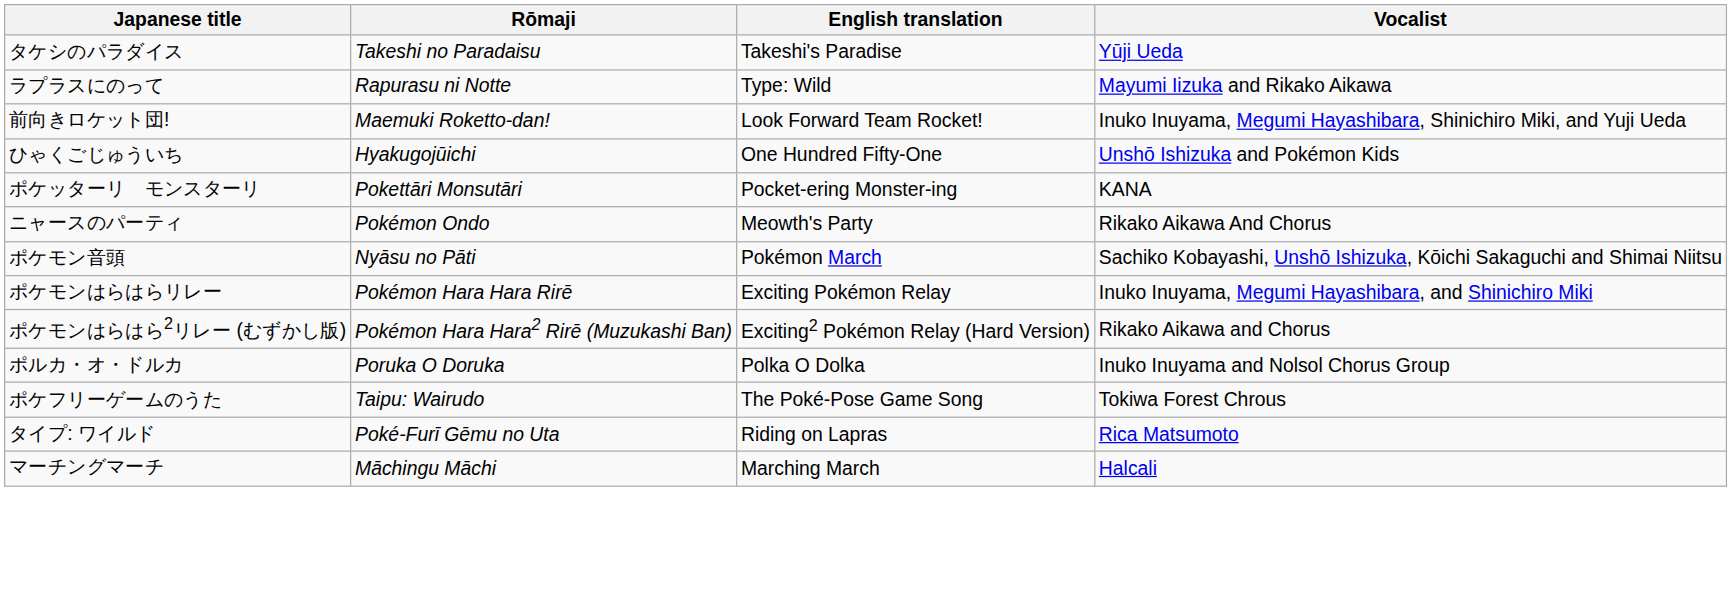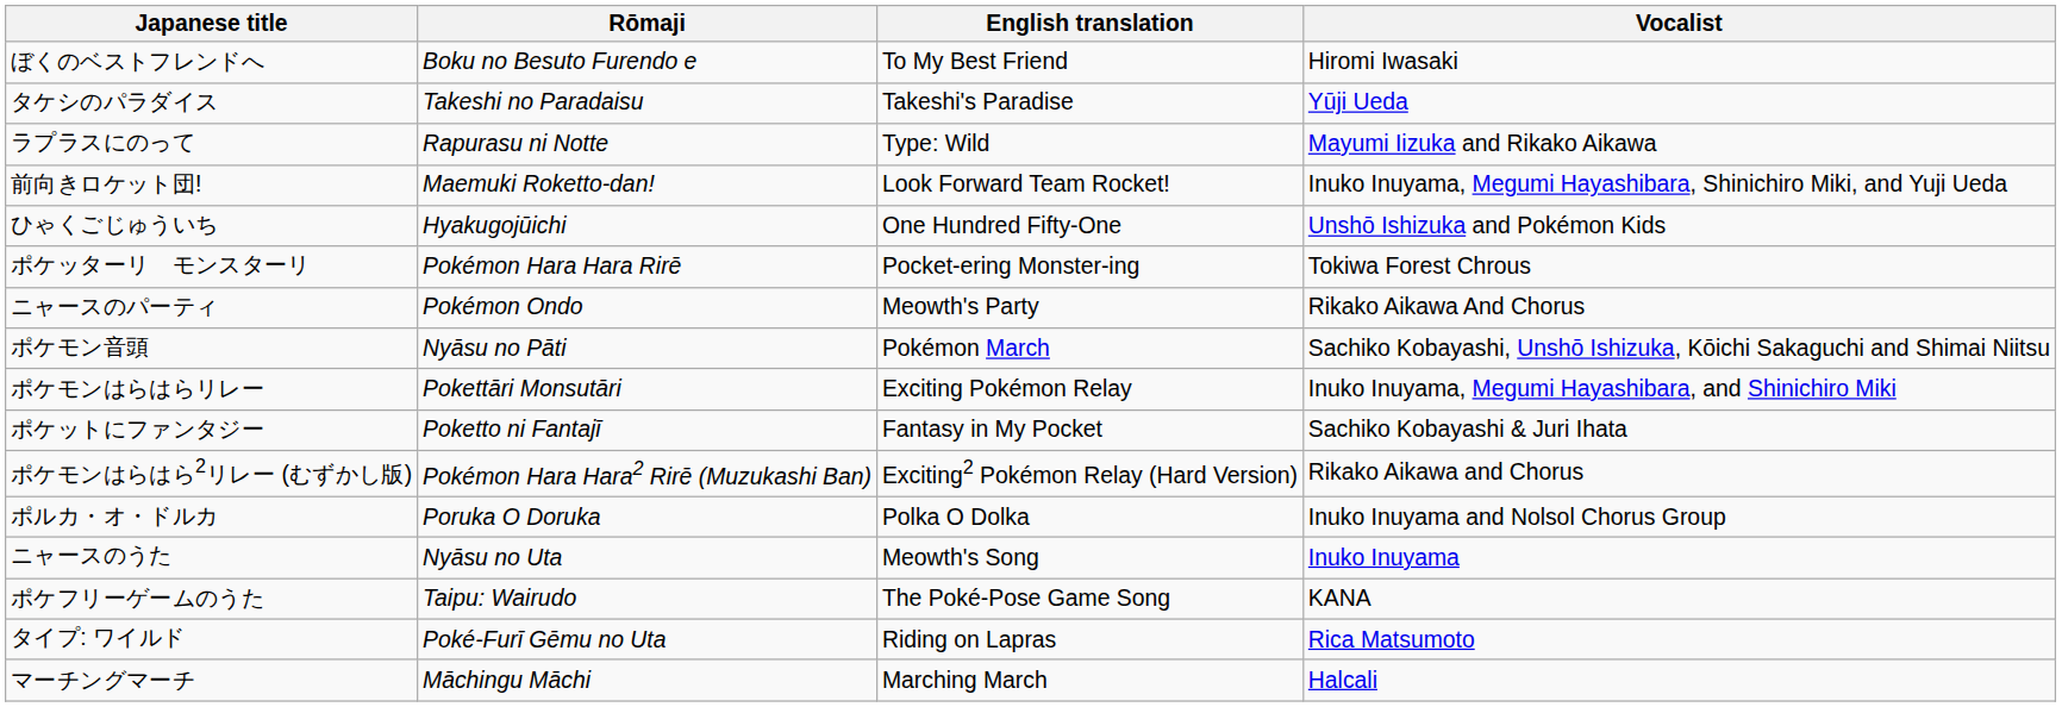 <table class="wikitable">
 <tr>
 <th>Japanese title</th>
 <th>Rōmaji</th>
 <th>English translation</th>
 <th>Vocalist</th>
+</tr>
+<tr>
+<td>ぼくのベストフレンドへ</td>
+<td><em>Boku no Besuto Furendo e</em></td>
+<td>To My Best Friend</td>
+<td>Hiromi Iwasaki</td>
 </tr>
 <tr>
 <td>タケシのパラダイス</td>
 <td><em>Takeshi no Paradaisu</em></td>
 <td>Takeshi's Paradise</td>
 <td><a href='#'>Yūji Ueda</a></td>
 </tr>
 <tr>
 <td>ラプラスにのって</td>
 <td><em>Rapurasu ni Notte</em></td>
 <td>Type: Wild</td>
 <td><a href='#'>Mayumi Iizuka</a> and Rikako Aikawa</td>
 </tr>
 <tr>
 <td>前向きロケット団!</td>
 <td><em>Maemuki Roketto-dan!</em></td>
 <td>Look Forward Team Rocket!</td>
 <td>Inuko Inuyama, <a href='#'>Megumi Hayashibara</a>, Shinichiro Miki, and Yuji Ueda</td>
 </tr>
 <tr>
 <td>ひゃくごじゅういち</td>
 <td><em>Hyakugojūichi</em></td>
 <td>One Hundred Fifty-One</td>
 <td><a href='#'>Unshō Ishizuka</a> and Pokémon Kids</td>
 </tr>
 <tr>
 <td>ポケッターリ　モンスターリ</td>
-<td><em>Pokettāri Monsutāri</em></td>
+<td><em>Pokémon Hara Hara Rirē</em></td>
 <td>Pocket-ering Monster-ing</td>
-<td>KANA</td>
+<td>Tokiwa Forest Chrous</td>
 </tr>
 <tr>
 <td>ニャースのパーティ</td>
 <td><em>Pokémon Ondo</em></td>
 <td>Meowth's Party</td>
 <td>Rikako Aikawa And Chorus</td>
 </tr>
 <tr>
 <td>ポケモン音頭</td>
 <td><em>Nyāsu no Pāti</em></td>
 <td>Pokémon <a href='#'>March</a></td>
 <td>Sachiko Kobayashi, <a href='#'>Unshō Ishizuka</a>, Kōichi Sakaguchi and Shimai Niitsu</td>
 </tr>
 <tr>
 <td>ポケモンはらはらリレー</td>
-<td><em>Pokémon Hara Hara Rirē</em></td>
+<td><em>Pokettāri Monsutāri</em></td>
 <td>Exciting Pokémon Relay</td>
 <td>Inuko Inuyama, <a href='#'>Megumi Hayashibara</a>, and <a href='#'>Shinichiro Miki</a></td>
+</tr>
+<tr>
+<td>ポケットにファンタジー</td>
+<td><em>Poketto ni Fantajī</em></td>
+<td>Fantasy in My Pocket</td>
+<td>Sachiko Kobayashi & Juri Ihata</td>
 </tr>
 <tr>
 <td>ポケモンはらはら<sup>2</sup>リレー (むずかし版)</td>
 <td><em>Pokémon Hara Hara<sup>2</sup> Rirē (Muzukashi Ban)</em></td>
 <td>Exciting<sup>2</sup> Pokémon Relay (Hard Version)</td>
 <td>Rikako Aikawa and Chorus</td>
 </tr>
 <tr>
 <td>ポルカ・オ・ドルカ</td>
 <td><em>Poruka O Doruka</em></td>
 <td>Polka O Dolka</td>
 <td>Inuko Inuyama and Nolsol Chorus Group</td>
 </tr>
 <tr>
+<td>ニャースのうた</td>
+<td><em>Nyāsu no Uta</em></td>
+<td>Meowth's Song</td>
+<td><a href='#'>Inuko Inuyama</a></td>
+</tr>
+<tr>
 <td>ポケフリーゲームのうた</td>
 <td><em>Taipu: Wairudo</em></td>
 <td>The Poké-Pose Game Song</td>
-<td>Tokiwa Forest Chrous</td>
+<td>KANA</td>
 </tr>
 <tr>
 <td>タイプ: ワイルド</td>
 <td><em>Poké-Furī Gēmu no Uta</em></td>
 <td>Riding on Lapras</td>
 <td><a href='#'>Rica Matsumoto</a></td>
 </tr>
 <tr>
 <td>マーチングマーチ</td>
 <td><em>Māchingu Māchi</em></td>
 <td>Marching March</td>
 <td><a href='#'>Halcali</a></td>
 </tr>
 </table>
